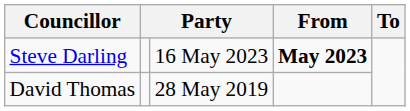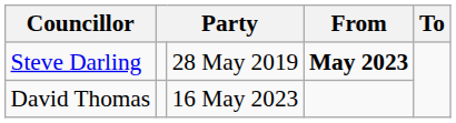 <table class=wikitable>
 <tr>
 <th>Councillor</th>
 <th colspan=2>Party</th>
 <th>From</th>
 <th>To</th>
 </tr>
 <tr>
 <td><a href='#'>Steve Darling</a></td>
 <td></td>
-<td align=right>16 May 2023</td>
+<td align=right>28 May 2019</td>
 <td align=right><strong>May 2023</strong></td>
 </tr>
 <tr>
 <td>David Thomas</td>
 <td></td>
-<td align=right>28 May 2019</td>
+<td align=right>16 May 2023</td>
 <td align=right></td>
 </tr>
 </table>
